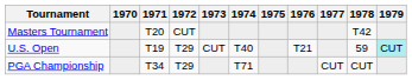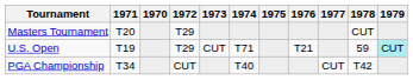 <table class="wikitable" style="font-size:95%;text-align:center;">
 <tr>
 <th>Tournament</th>
+<th>1971</th>
 <th>1970</th>
-<th>1971</th>
 <th>1972</th>
 <th>1973</th>
 <th>1974</th>
 <th>1975</th>
 <th>1976</th>
 <th>1977</th>
 <th>1978</th>
 <th>1979</th>
 </tr>
 <tr>
 <td align=left><a href='#'>Masters Tournament</a></td>
+<td>T20</td>
 <td style="background:#eeeeee;"></td>
-<td>T20</td>
-<td>CUT</td>
+<td>T29</td>
 <td style="background:#eeeeee;"></td>
 <td style="background:#eeeeee;"></td>
 <td style="background:#eeeeee;"></td>
 <td style="background:#eeeeee;"></td>
 <td style="background:#eeeeee;"></td>
-<td>T42</td>
+<td>CUT</td>
 <td style="background:#eeeeee;"></td>
 </tr>
 <tr>
 <td align=left><a href='#'>U.S. Open</a></td>
+<td>T19</td>
 <td style="background:#eeeeee;"></td>
-<td>T19</td>
 <td>T29</td>
 <td>CUT</td>
-<td>T40</td>
+<td>T71</td>
 <td style="background:#eeeeee;"></td>
 <td>T21</td>
 <td style="background:#eeeeee;"></td>
 <td>59</td>
 <td style="background: paleturquoise;">CUT</td>
 </tr>
 <tr>
 <td align=left><a href='#'>PGA Championship</a></td>
+<td>T34</td>
 <td style="background:#eeeeee;"></td>
-<td>T34</td>
-<td>T29</td>
+<td>CUT</td>
 <td style="background:#eeeeee;"></td>
-<td>T71</td>
+<td>T40</td>
 <td style="background:#eeeeee;"></td>
 <td style="background:#eeeeee;"></td>
 <td>CUT</td>
-<td>CUT</td>
+<td>T42</td>
 <td style="background:#eeeeee;"></td>
 </tr>
 </table>
